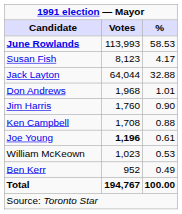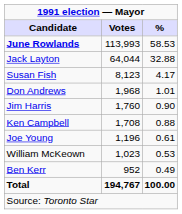 <table class="wikitable sortable">
 <tr>
 <td colspan="3" style="text-align:center;"><strong><a href='#'>1991 election</a> — Mayor</strong></td>
 </tr>
 <tr>
 <th style="background:#ddf; width:150px;">Candidate</th>
 <th style="background:#ddf;">Votes</th>
 <th style="background:#ddf;">%</th>
 </tr>
 <tr>
 <td><strong><a href='#'>June Rowlands</a></strong></td>
 <td align="right">113,993</td>
 <td align="right">58.53</td>
 </tr>
 <tr>
+<td><a href='#'>Jack Layton</a></td>
+<td align="right">64,044</td>
+<td align="right">32.88</td>
+</tr>
+<tr>
 <td><a href='#'>Susan Fish</a></td>
 <td align="right">8,123</td>
 <td align="right">4.17</td>
-</tr>
-<tr>
-<td><a href='#'>Jack Layton</a></td>
-<td align="right">64,044</td>
-<td align="right">32.88</td>
 </tr>
 <tr>
 <td><a href='#'>Don Andrews</a></td>
 <td align="right">1,968</td>
 <td align="right">1.01</td>
 </tr>
 <tr>
 <td><a href='#'>Jim Harris</a></td>
 <td align="right">1,760</td>
 <td align="right">0.90</td>
 </tr>
 <tr>
 <td><a href='#'>Ken Campbell</a></td>
 <td align="right">1,708</td>
 <td align="right">0.88</td>
 </tr>
 <tr>
 <td><a href='#'>Joe Young</a></td>
-<td align="right"><strong>1,196</strong></td>
+<td align="right">1,196</td>
 <td align="right">0.61</td>
 </tr>
 <tr>
 <td>William McKeown</td>
 <td align="right">1,023</td>
 <td align="right">0.53</td>
 </tr>
 <tr>
 <td><a href='#'>Ben Kerr</a></td>
 <td align="right">952</td>
 <td align="right">0.49</td>
 </tr>
 <tr>
 <td><strong>Total</strong></td>
 <td align="right"><strong>194,767</strong></td>
 <td align="right"><strong>100.00</strong></td>
 </tr>
 <tr>
 <td colspan="3">Source: <em>Toronto Star</em></td>
 </tr>
 </table>
